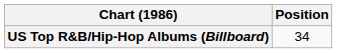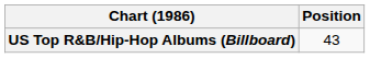 <table class="wikitable plainrowheaders" style="text-align:center">
 <tr>
 <th scope="col">Chart (1986)</th>
 <th scope="col">Position</th>
 </tr>
 <tr>
 <th scope="row">US Top R&B/Hip-Hop Albums (<em>Billboard</em>)</th>
-<td>34</td>
+<td>43</td>
 </tr>
 </table>
